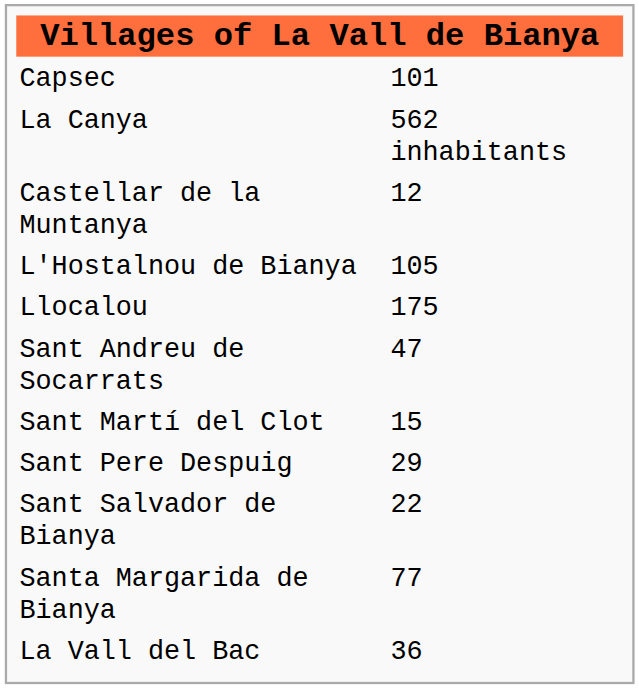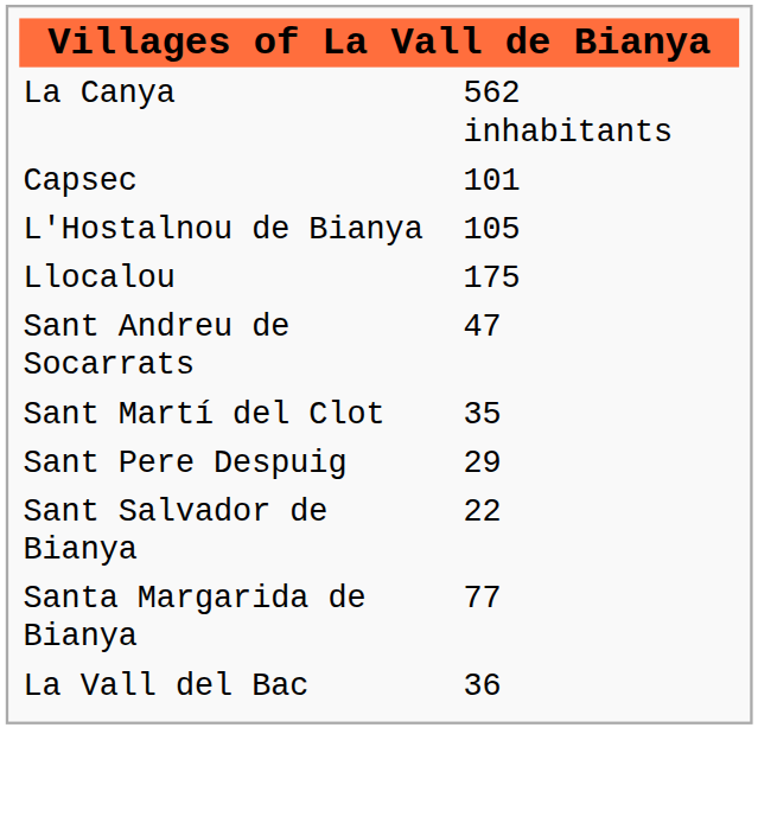 <table class="infobox" style="font-size:90%; text-align:left; width:23.5em">
 <tr>
 <td colspan="2" style="font-size: larger; text-align: center;" bgcolor="#FF6E3D"><span><strong>Villages of La Vall de Bianya</strong></span></td>
-</tr>
-<tr style="vertical-align: top;">
-<td>Capsec</td>
-<td>101</td>
 </tr>
 <tr style="vertical-align: center;">
 <td>La Canya</td>
 <td>562 inhabitants</td>
 </tr>
 <tr style="vertical-align: top;">
-<td>Castellar de la Muntanya</td>
-<td>12</td>
+<td>Capsec</td>
+<td>101</td>
 </tr>
 <tr style="vertical-align: top;">
 <td>L'Hostalnou de Bianya</td>
 <td>105</td>
 </tr>
 <tr style="vertical-align: top;">
 <td>Llocalou</td>
 <td>175</td>
 </tr>
 <tr style="vertical-align: top;">
 <td>Sant Andreu de Socarrats</td>
 <td>47</td>
 </tr>
 <tr style="vertical-align: top;">
 <td>Sant Martí del Clot</td>
-<td>15</td>
+<td>35</td>
 </tr>
 <tr style="vertical-align: top;">
 <td>Sant Pere Despuig</td>
 <td>29</td>
 </tr>
 <tr style="vertical-align: top;">
 <td>Sant Salvador de Bianya</td>
 <td>22</td>
 </tr>
 <tr style="vertical-align: top;">
 <td>Santa Margarida de Bianya</td>
 <td>77</td>
 </tr>
 <tr style="vertical-align: top;">
 <td>La Vall del Bac</td>
 <td>36</td>
 </tr>
 </table>
